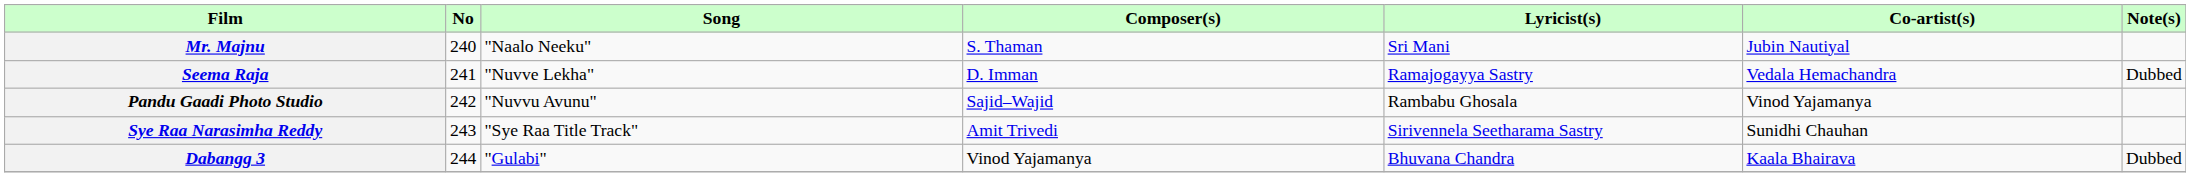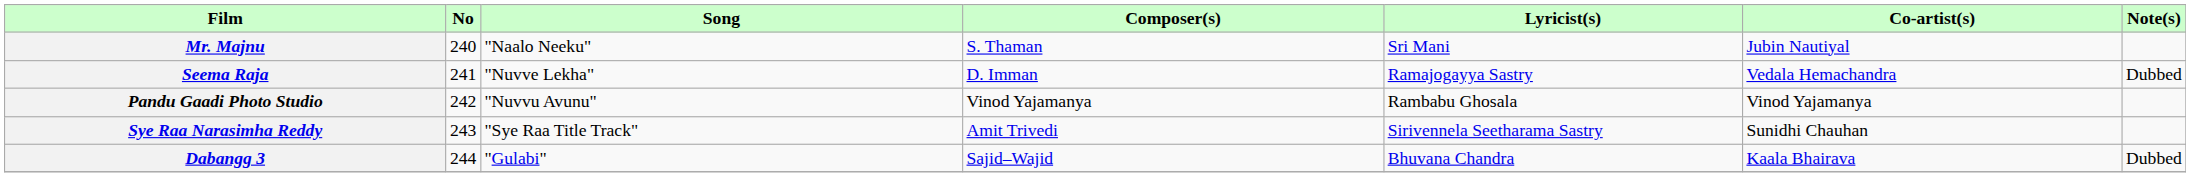 <table class="wikitable plainrowheaders" width="100%" "textcolor:#000;">
 <tr style="background:#cfc; text-align:center;">
 <td scope="col" width=21%><strong>Film</strong></td>
 <td><strong>No</strong></td>
 <td scope="col" width=23%><strong>Song</strong></td>
 <td scope="col" width=20%><strong>Composer(s)</strong></td>
 <td scope="col" width=17%><strong>Lyricist(s)</strong></td>
 <td scope="col" width=18%><strong>Co-artist(s)</strong></td>
 <td><strong>Note(s)</strong></td>
 </tr>
 <tr>
 <th><em><a href='#'>Mr. Majnu</a></em></th>
 <td>240</td>
 <td>"Naalo Neeku"</td>
 <td><a href='#'>S. Thaman</a></td>
 <td><a href='#'>Sri Mani</a></td>
 <td><a href='#'>Jubin Nautiyal</a></td>
 <td></td>
 </tr>
 <tr>
 <th><em><a href='#'>Seema Raja</a></em></th>
 <td>241</td>
 <td>"Nuvve Lekha"</td>
 <td><a href='#'>D. Imman</a></td>
 <td><a href='#'>Ramajogayya Sastry</a></td>
 <td><a href='#'>Vedala Hemachandra</a></td>
 <td>Dubbed</td>
 </tr>
 <tr>
 <th><em>Pandu Gaadi Photo Studio</em></th>
 <td>242</td>
 <td>"Nuvvu Avunu"</td>
-<td><a href='#'>Sajid–Wajid</a></td>
+<td>Vinod Yajamanya</td>
 <td>Rambabu Ghosala</td>
 <td>Vinod Yajamanya</td>
 <td></td>
 </tr>
 <tr>
 <th><em><a href='#'>Sye Raa Narasimha Reddy</a></em></th>
 <td>243</td>
 <td>"Sye Raa Title Track"</td>
 <td><a href='#'>Amit Trivedi</a></td>
 <td><a href='#'>Sirivennela Seetharama Sastry</a></td>
 <td>Sunidhi Chauhan</td>
 <td></td>
 </tr>
 <tr>
 <th><em><a href='#'>Dabangg 3</a></em></th>
 <td>244</td>
 <td>"<a href='#'>Gulabi</a>"</td>
-<td>Vinod Yajamanya</td>
+<td><a href='#'>Sajid–Wajid</a></td>
 <td><a href='#'>Bhuvana Chandra</a></td>
 <td><a href='#'>Kaala Bhairava</a></td>
 <td>Dubbed</td>
 </tr>
 <tr>
 </tr>
 </table>
